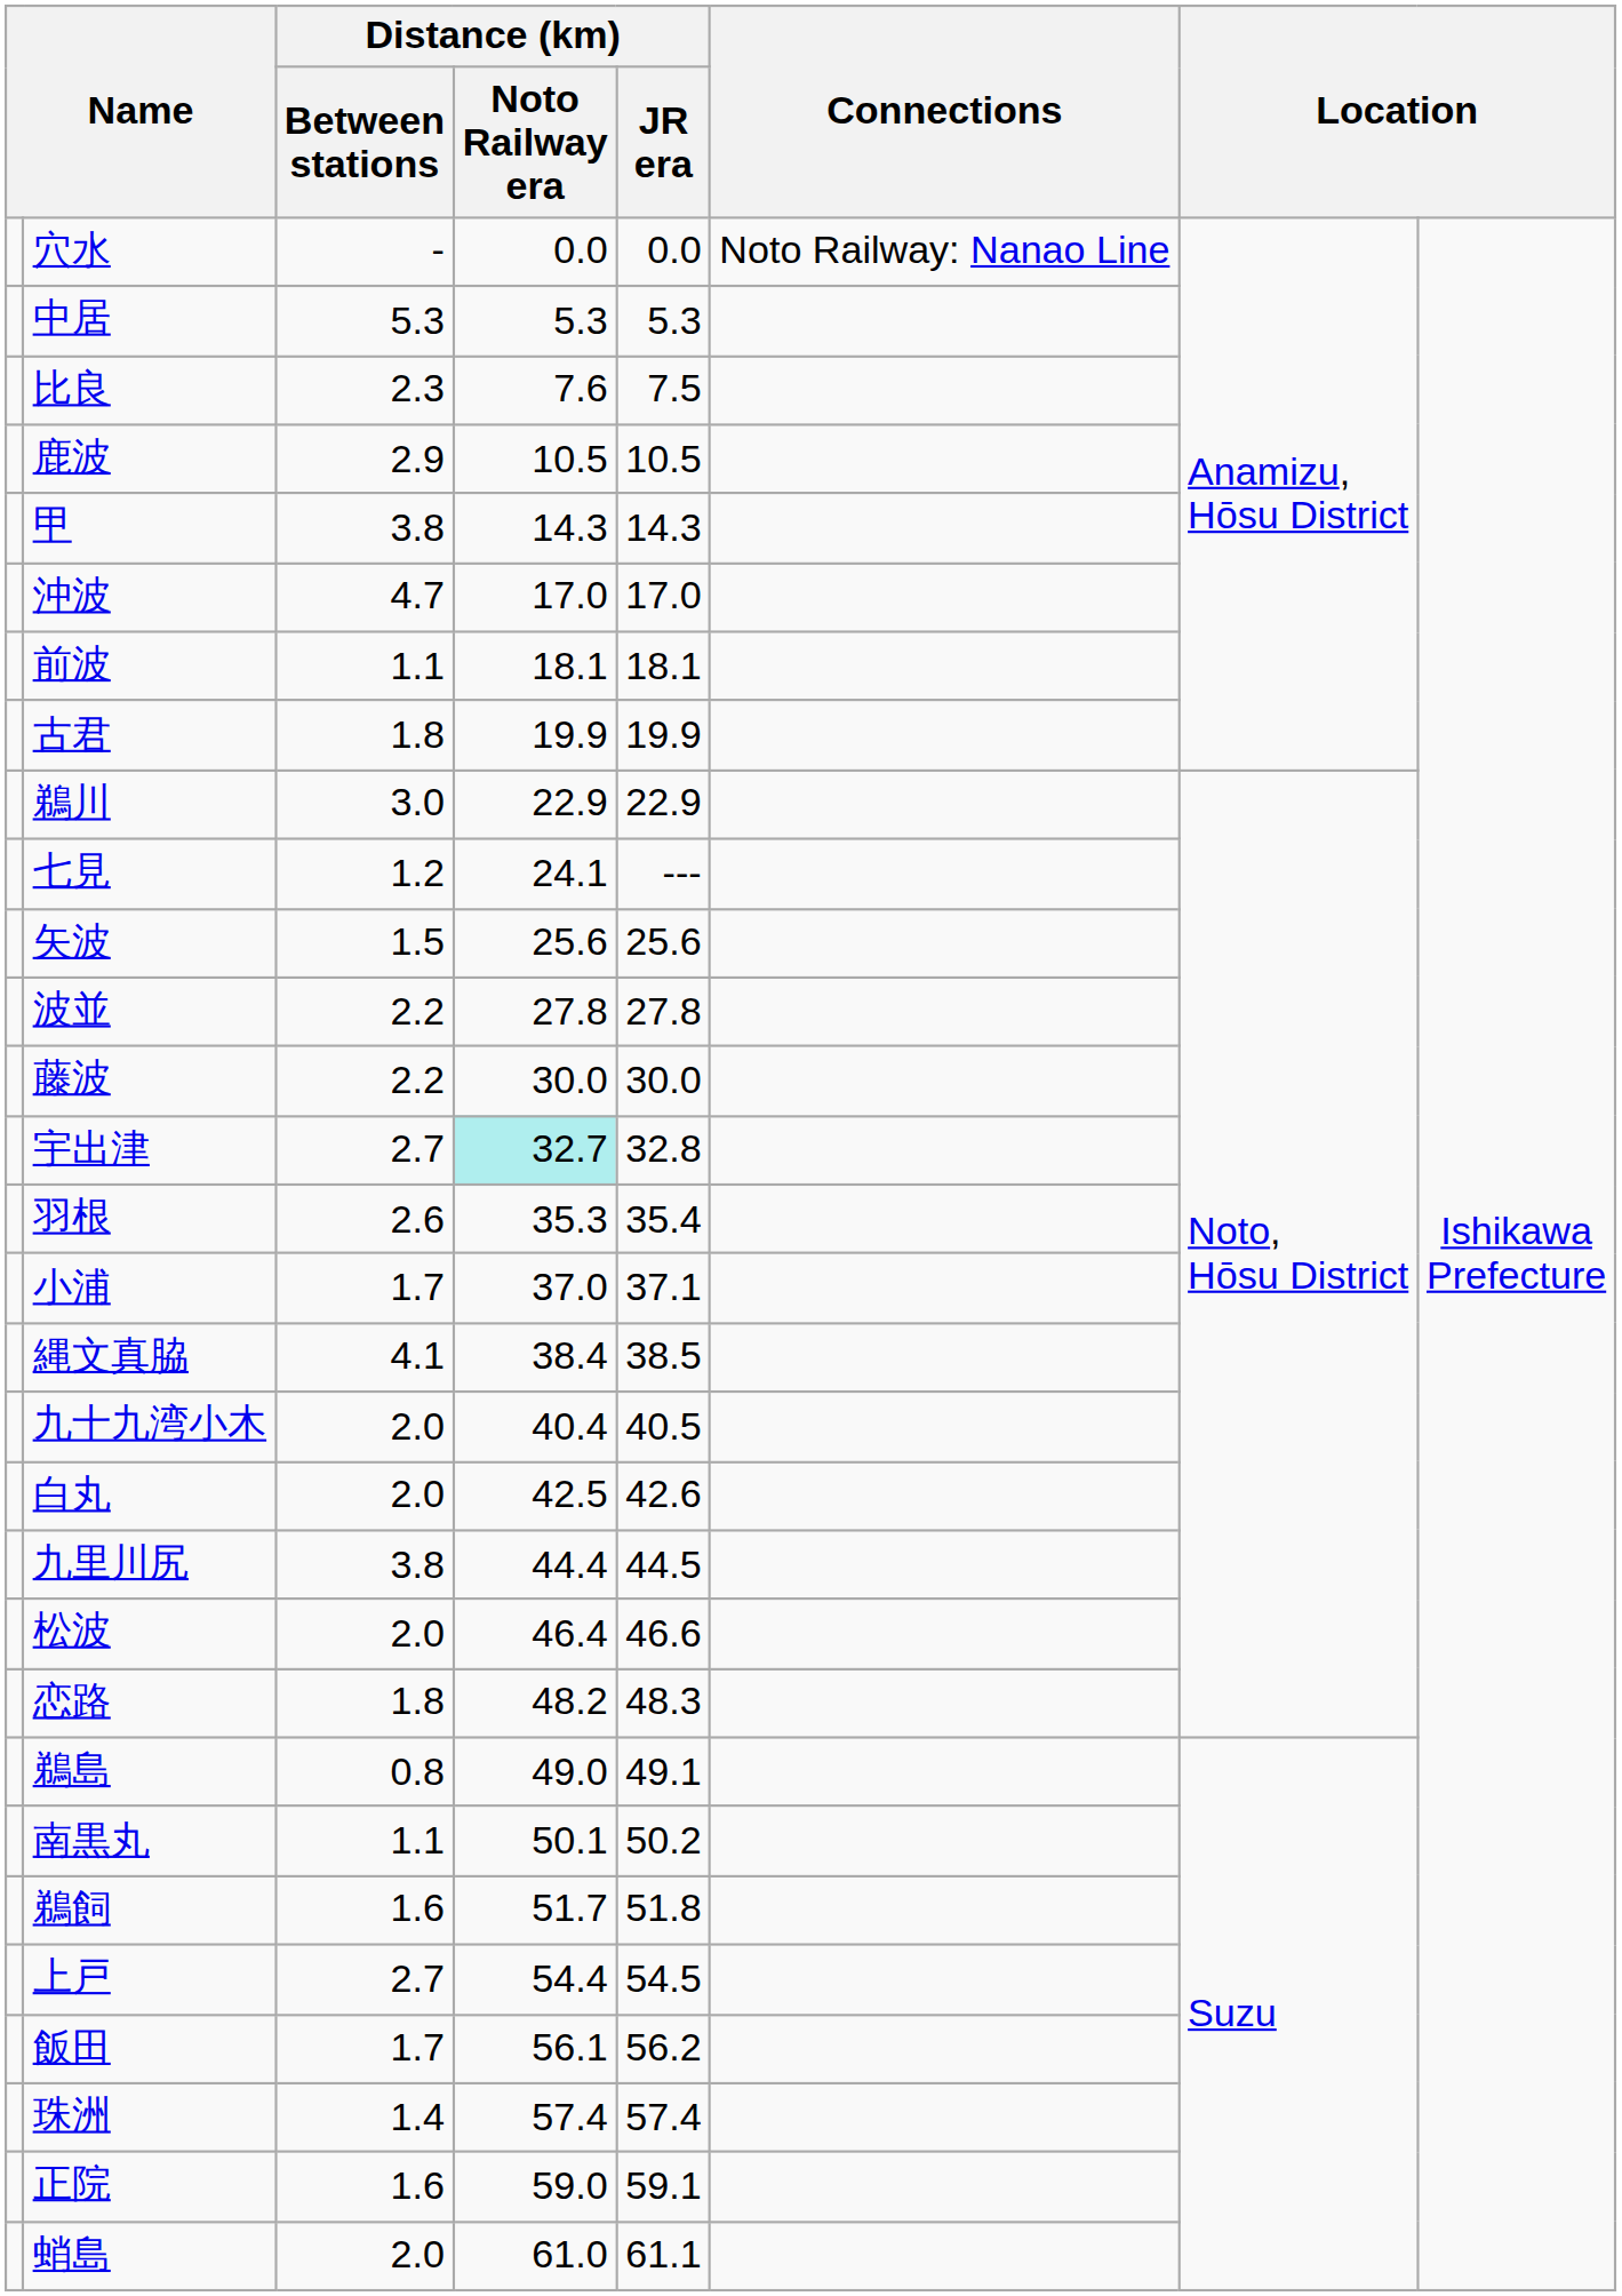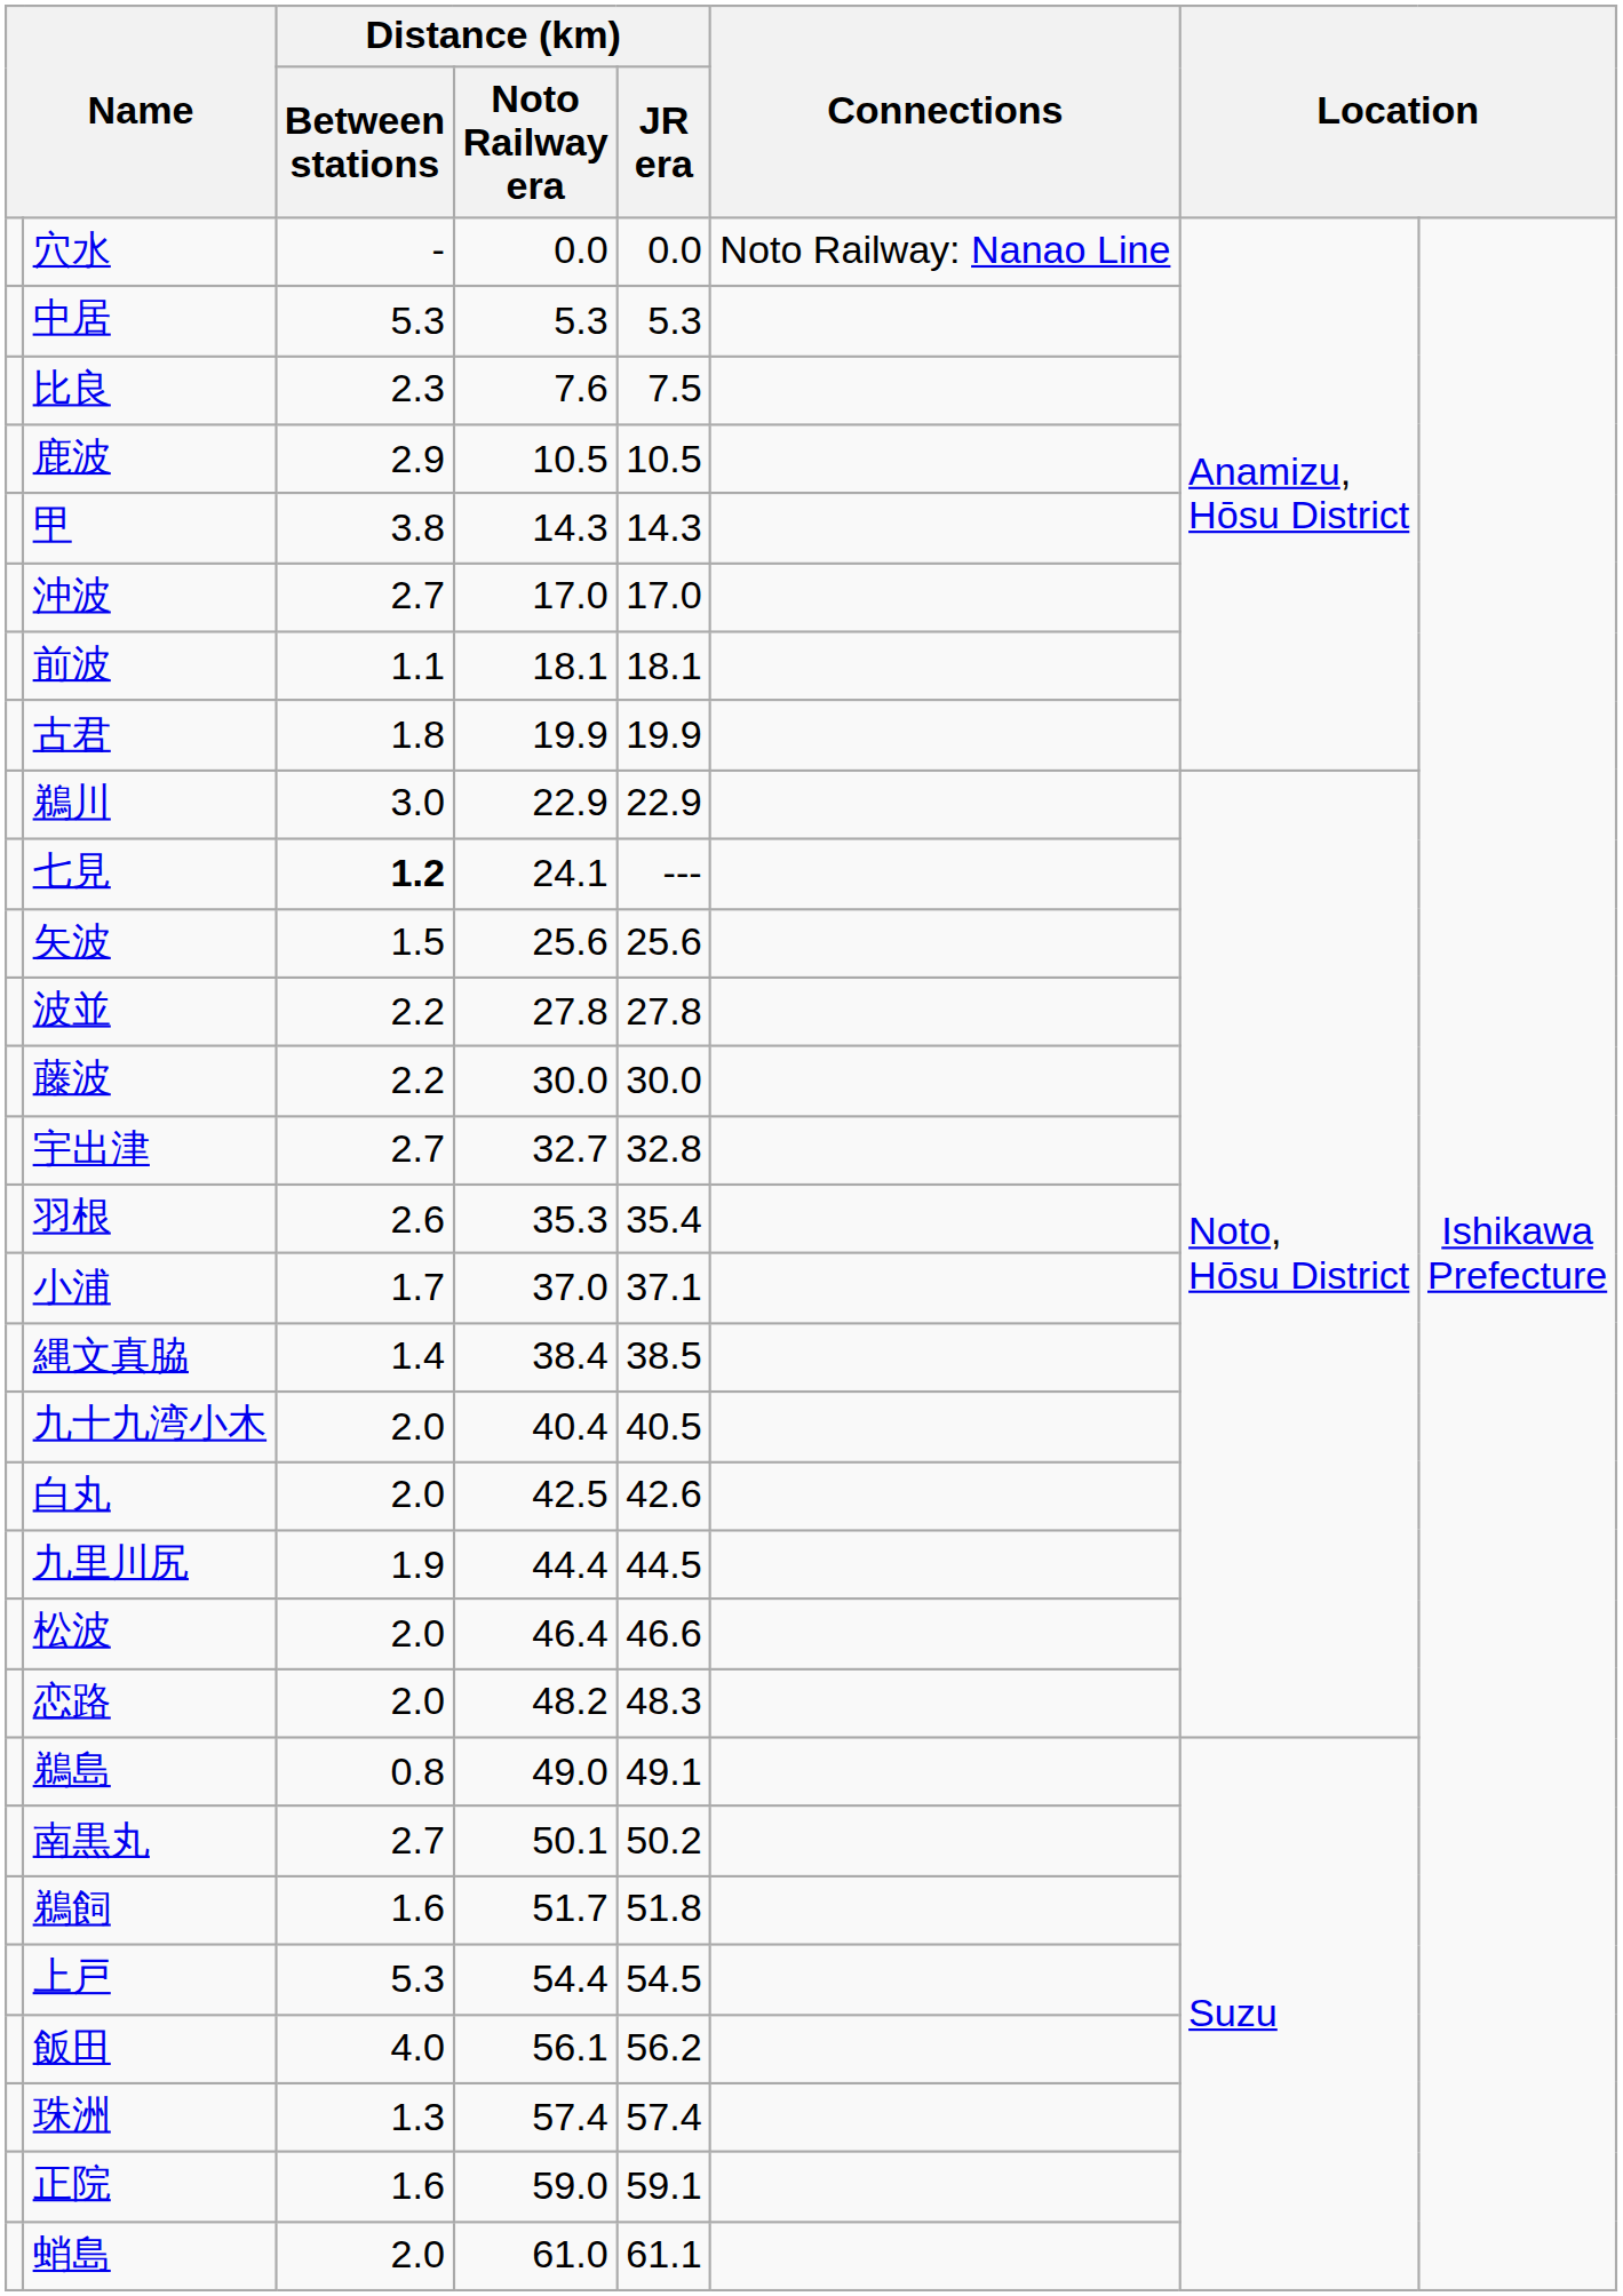 <table class="wikitable" rules="all">
 <tr>
 <th rowspan=2 colspan="2">Name</th>
 <th colspan=3>Distance (km)</th>
 <th rowspan=2>Connections</th>
 <th rowspan=2 colspan="2">Location</th>
 </tr>
 <tr>
 <th>Between<br>stations</th>
 <th>Noto<br>Railway<br>era</th>
 <th>JR<br>era</th>
 </tr>
 <tr>
 <td></td>
 <td><a href='#'>穴水</a></td>
 <td style="text-align:right;">-</td>
 <td style="text-align:right;">0.0</td>
 <td style="text-align:right;">0.0</td>
 <td>Noto Railway: <a href='#'>Nanao Line</a></td>
 <td rowspan="8"><a href='#'>Anamizu</a>,<br><a href='#'>Hōsu District</a></td>
 <td rowspan="30" style="width:1.5em;  text-align:center;"><a href='#'>Ishikawa Prefecture</a></td>
 </tr>
 <tr>
 <td></td>
 <td><a href='#'>中居</a></td>
 <td style="text-align:right;">5.3</td>
 <td style="text-align:right;">5.3</td>
 <td style="text-align:right;">5.3</td>
 <td> </td>
 </tr>
 <tr>
 <td></td>
 <td><a href='#'>比良</a></td>
 <td style="text-align:right;">2.3</td>
 <td style="text-align:right;">7.6</td>
 <td style="text-align:right;">7.5</td>
 <td> </td>
 </tr>
 <tr>
 <td></td>
 <td><a href='#'>鹿波</a></td>
 <td style="text-align:right;">2.9</td>
 <td style="text-align:right;">10.5</td>
 <td style="text-align:right;">10.5</td>
 <td> </td>
 </tr>
 <tr>
 <td></td>
 <td><a href='#'>甲</a></td>
 <td style="text-align:right;">3.8</td>
 <td style="text-align:right;">14.3</td>
 <td style="text-align:right;">14.3</td>
 <td> </td>
 </tr>
 <tr>
 <td></td>
 <td><a href='#'>沖波</a></td>
-<td style="text-align:right;">4.7</td>
+<td style="text-align:right;">2.7</td>
 <td style="text-align:right;">17.0</td>
 <td style="text-align:right;">17.0</td>
 <td> </td>
 </tr>
 <tr>
 <td></td>
 <td><a href='#'>前波</a></td>
 <td style="text-align:right;">1.1</td>
 <td style="text-align:right;">18.1</td>
 <td style="text-align:right;">18.1</td>
 <td> </td>
 </tr>
 <tr>
 <td></td>
 <td><a href='#'>古君</a></td>
 <td style="text-align:right;">1.8</td>
 <td style="text-align:right;">19.9</td>
 <td style="text-align:right;">19.9</td>
 <td> </td>
 </tr>
 <tr>
 <td></td>
 <td><a href='#'>鵜川</a></td>
 <td style="text-align:right;">3.0</td>
 <td style="text-align:right;">22.9</td>
 <td style="text-align:right;">22.9</td>
 <td> </td>
 <td rowspan="14"><a href='#'>Noto</a>,<br><a href='#'>Hōsu District</a></td>
 </tr>
 <tr>
 <td></td>
 <td><a href='#'>七見</a></td>
-<td style="text-align:right;">1.2</td>
+<td style="text-align:right;"><strong>1.2</strong></td>
 <td style="text-align:right;">24.1</td>
 <td style="text-align:right;">---</td>
 <td> </td>
 </tr>
 <tr>
 <td></td>
 <td><a href='#'>矢波</a></td>
 <td style="text-align:right;">1.5</td>
 <td style="text-align:right;">25.6</td>
 <td style="text-align:right;">25.6</td>
 <td> </td>
 </tr>
 <tr>
 <td></td>
 <td><a href='#'>波並</a></td>
 <td style="text-align:right;">2.2</td>
 <td style="text-align:right;">27.8</td>
 <td style="text-align:right;">27.8</td>
 <td> </td>
 </tr>
 <tr>
 <td></td>
 <td><a href='#'>藤波</a></td>
 <td style="text-align:right;">2.2</td>
 <td style="text-align:right;">30.0</td>
 <td style="text-align:right;">30.0</td>
 <td> </td>
 </tr>
 <tr>
 <td></td>
 <td><a href='#'>宇出津</a></td>
 <td style="text-align:right;">2.7</td>
-<td style="background: paleturquoise; text-align:right;">32.7</td>
+<td style="text-align:right;">32.7</td>
 <td style="text-align:right;">32.8</td>
 <td> </td>
 </tr>
 <tr>
 <td></td>
 <td><a href='#'>羽根</a></td>
 <td style="text-align:right;">2.6</td>
 <td style="text-align:right;">35.3</td>
 <td style="text-align:right;">35.4</td>
 <td> </td>
 </tr>
 <tr>
 <td></td>
 <td><a href='#'>小浦</a></td>
 <td style="text-align:right;">1.7</td>
 <td style="text-align:right;">37.0</td>
 <td style="text-align:right;">37.1</td>
 <td> </td>
 </tr>
 <tr>
 <td></td>
 <td><a href='#'>縄文真脇</a></td>
-<td style="text-align:right;">4.1</td>
+<td style="text-align:right;">1.4</td>
 <td style="text-align:right;">38.4</td>
 <td style="text-align:right;">38.5</td>
 <td> </td>
 </tr>
 <tr>
 <td></td>
 <td><a href='#'>九十九湾小木</a></td>
 <td style="text-align:right;">2.0</td>
 <td style="text-align:right;">40.4</td>
 <td style="text-align:right;">40.5</td>
 <td> </td>
 </tr>
 <tr>
 <td></td>
 <td><a href='#'>白丸</a></td>
 <td style="text-align:right;">2.0</td>
 <td style="text-align:right;">42.5</td>
 <td style="text-align:right;">42.6</td>
 <td> </td>
 </tr>
 <tr>
 <td></td>
 <td><a href='#'>九里川尻</a></td>
-<td style="text-align:right;">3.8</td>
+<td style="text-align:right;">1.9</td>
 <td style="text-align:right;">44.4</td>
 <td style="text-align:right;">44.5</td>
 <td> </td>
 </tr>
 <tr>
 <td></td>
 <td><a href='#'>松波</a></td>
 <td style="text-align:right;">2.0</td>
 <td style="text-align:right;">46.4</td>
 <td style="text-align:right;">46.6</td>
 <td> </td>
 </tr>
 <tr>
 <td></td>
 <td><a href='#'>恋路</a></td>
-<td style="text-align:right;">1.8</td>
+<td style="text-align:right;">2.0</td>
 <td style="text-align:right;">48.2</td>
 <td style="text-align:right;">48.3</td>
 <td> </td>
 </tr>
 <tr>
 <td></td>
 <td><a href='#'>鵜島</a></td>
 <td style="text-align:right;">0.8</td>
 <td style="text-align:right;">49.0</td>
 <td style="text-align:right;">49.1</td>
 <td> </td>
 <td rowspan="8"><a href='#'>Suzu</a></td>
 </tr>
 <tr>
 <td></td>
 <td><a href='#'>南黒丸</a></td>
-<td style="text-align:right;">1.1</td>
+<td style="text-align:right;">2.7</td>
 <td style="text-align:right;">50.1</td>
 <td style="text-align:right;">50.2</td>
 <td> </td>
 </tr>
 <tr>
 <td></td>
 <td><a href='#'>鵜飼</a></td>
 <td style="text-align:right;">1.6</td>
 <td style="text-align:right;">51.7</td>
 <td style="text-align:right;">51.8</td>
 <td> </td>
 </tr>
 <tr>
 <td></td>
 <td><a href='#'>上戸</a></td>
-<td style="text-align:right;">2.7</td>
+<td style="text-align:right;">5.3</td>
 <td style="text-align:right;">54.4</td>
 <td style="text-align:right;">54.5</td>
 <td> </td>
 </tr>
 <tr>
 <td></td>
 <td><a href='#'>飯田</a></td>
-<td style="text-align:right;">1.7</td>
+<td style="text-align:right;">4.0</td>
 <td style="text-align:right;">56.1</td>
 <td style="text-align:right;">56.2</td>
 <td> </td>
 </tr>
 <tr>
 <td></td>
 <td><a href='#'>珠洲</a></td>
-<td style="text-align:right;">1.4</td>
+<td style="text-align:right;">1.3</td>
 <td style="text-align:right;">57.4</td>
 <td style="text-align:right;">57.4</td>
 <td> </td>
 </tr>
 <tr>
 <td></td>
 <td><a href='#'>正院</a></td>
 <td style="text-align:right;">1.6</td>
 <td style="text-align:right;">59.0</td>
 <td style="text-align:right;">59.1</td>
 <td> </td>
 </tr>
 <tr>
 <td></td>
 <td><a href='#'>蛸島</a></td>
 <td style="text-align:right;">2.0</td>
 <td style="text-align:right;">61.0</td>
 <td style="text-align:right;">61.1</td>
 <td> </td>
 </tr>
 </table>
